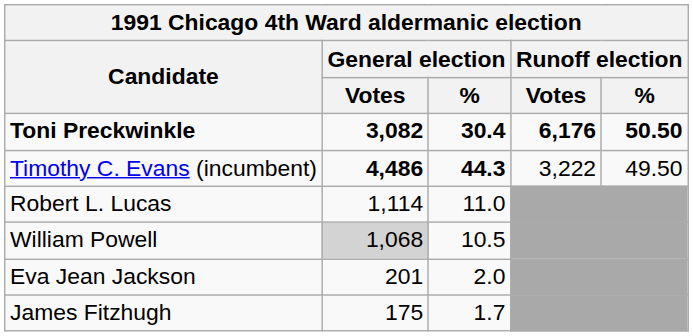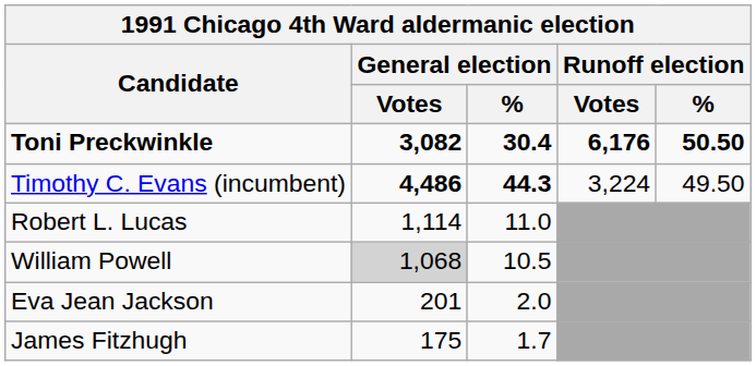 <table class=wikitable>
 <tr>
 <th colspan=5>1991 Chicago 4th Ward aldermanic election</th>
 </tr>
 <tr>
 <th colspan=1 rowspan=2>Candidate</th>
 <th colspan=2><strong>General election</strong></th>
 <th colspan=2><strong>Runoff election</strong></th>
 </tr>
 <tr>
 <th>Votes</th>
 <th>%</th>
 <th>Votes</th>
 <th>%</th>
 </tr>
 <tr>
 <td><strong>Toni Preckwinkle</strong></td>
 <td align="right"><strong>3,082</strong></td>
 <td align="right"><strong>30.4</strong></td>
 <td align="right"><strong>6,176</strong></td>
 <td align="right"><strong>50.50 </strong></td>
 </tr>
 <tr>
 <td><a href='#'>Timothy C. Evans</a> (incumbent)</td>
 <td align="right"><strong>4,486</strong></td>
 <td align="right"><strong>44.3</strong></td>
-<td align="right">3,222</td>
+<td align="right">3,224</td>
 <td align="right">49.50</td>
 </tr>
 <tr>
 <td>Robert L. Lucas</td>
 <td align="right">1,114</td>
 <td align="right">11.0</td>
 <td colspan=2 bgcolor=darkgray></td>
 </tr>
 <tr>
 <td>William Powell</td>
 <td align="right" style="background: lightgrey;">1,068</td>
 <td align="right">10.5</td>
 <td colspan=2 bgcolor=darkgray></td>
 </tr>
 <tr>
 <td>Eva Jean Jackson</td>
 <td align="right">201</td>
 <td align="right">2.0</td>
 <td colspan=2 bgcolor=darkgray></td>
 </tr>
 <tr>
 <td>James Fitzhugh</td>
 <td align="right">175</td>
 <td align="right">1.7</td>
 <td colspan=2 bgcolor=darkgray></td>
 </tr>
 </table>
